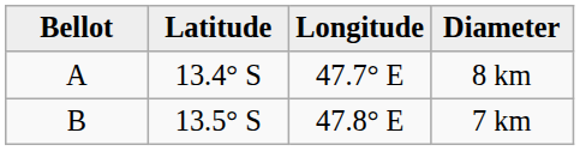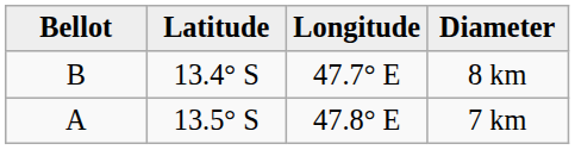 <table class="wikitable">
 <tr>
 <th width="25%" style="background:#eeeeee;">Bellot</th>
 <th width="25%" style="background:#eeeeee;">Latitude</th>
 <th width="25%" style="background:#eeeeee;">Longitude</th>
 <th width="25%" style="background:#eeeeee;">Diameter</th>
 </tr>
 <tr>
-<td align="center">A</td>
+<td align="center">B</td>
 <td align="center">13.4° S</td>
 <td align="center">47.7° E</td>
 <td align="center">8 km</td>
 </tr>
 <tr>
-<td align="center">B</td>
+<td align="center">A</td>
 <td align="center">13.5° S</td>
 <td align="center">47.8° E</td>
 <td align="center">7 km</td>
 </tr>
 </table>
